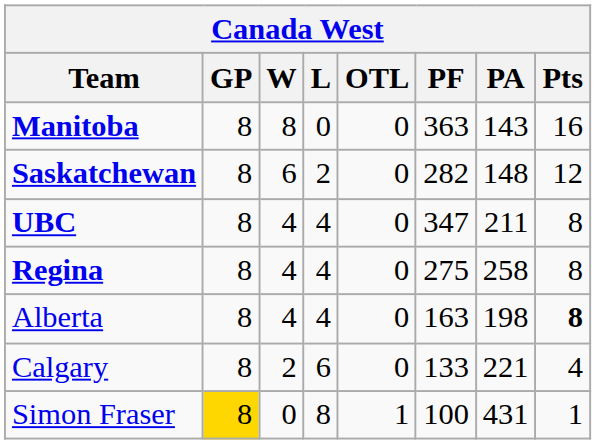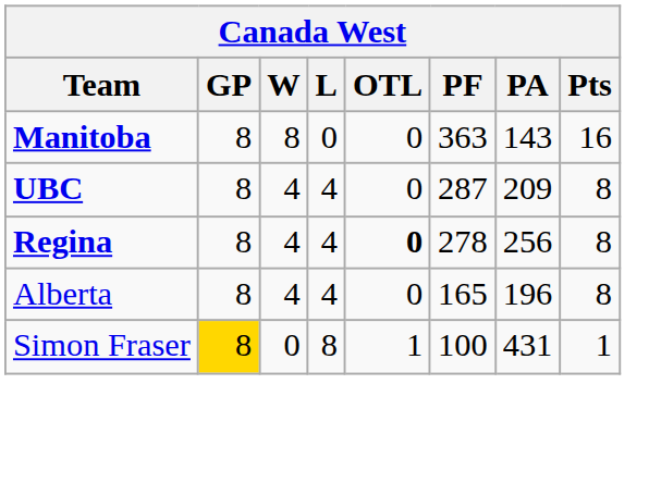 <table class="wikitable" align="left">
 <tr>
 <th colspan="8"><a href='#'>Canada West</a></th>
 </tr>
 <tr>
 <th>Team</th>
 <th>GP</th>
 <th>W</th>
 <th>L</th>
 <th>OTL</th>
 <th>PF</th>
 <th>PA</th>
 <th>Pts</th>
 </tr>
 <tr align="right">
 <td align="left"><strong><a href='#'>Manitoba</a></strong></td>
 <td>8</td>
 <td>8</td>
 <td>0</td>
 <td>0</td>
 <td>363</td>
 <td>143</td>
 <td>16</td>
 </tr>
 <tr align="right">
-<td align="left"><strong><a href='#'>Saskatchewan</a></strong></td>
-<td>8</td>
-<td>6</td>
-<td>2</td>
-<td>0</td>
-<td>282</td>
-<td>148</td>
-<td>12</td>
-</tr>
-<tr align="right">
 <td align="left"><strong><a href='#'>UBC</a></strong></td>
 <td>8</td>
 <td>4</td>
 <td>4</td>
 <td>0</td>
-<td>347</td>
-<td>211</td>
+<td>287</td>
+<td>209</td>
 <td>8</td>
 </tr>
 <tr align="right">
 <td align="left"><strong><a href='#'>Regina</a></strong></td>
 <td>8</td>
 <td>4</td>
 <td>4</td>
-<td>0</td>
-<td>275</td>
-<td>258</td>
+<td><strong>0</strong></td>
+<td>278</td>
+<td>256</td>
 <td>8</td>
 </tr>
 <tr align="right">
 <td align="left"><a href='#'>Alberta</a></td>
 <td>8</td>
 <td>4</td>
 <td>4</td>
 <td>0</td>
-<td>163</td>
-<td>198</td>
-<td><strong>8</strong></td>
-</tr>
-<tr align="right">
-<td align="left"><a href='#'>Calgary</a></td>
+<td>165</td>
+<td>196</td>
 <td>8</td>
-<td>2</td>
-<td>6</td>
-<td>0</td>
-<td>133</td>
-<td>221</td>
-<td>4</td>
 </tr>
 <tr align="right">
 <td align="left"><a href='#'>Simon Fraser</a></td>
 <td style="background: gold;">8</td>
 <td>0</td>
 <td>8</td>
 <td>1</td>
 <td>100</td>
 <td>431</td>
 <td>1</td>
 </tr>
 </table>
